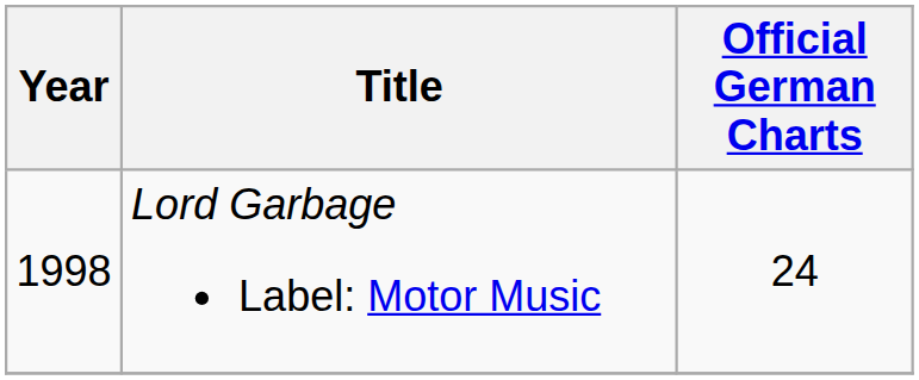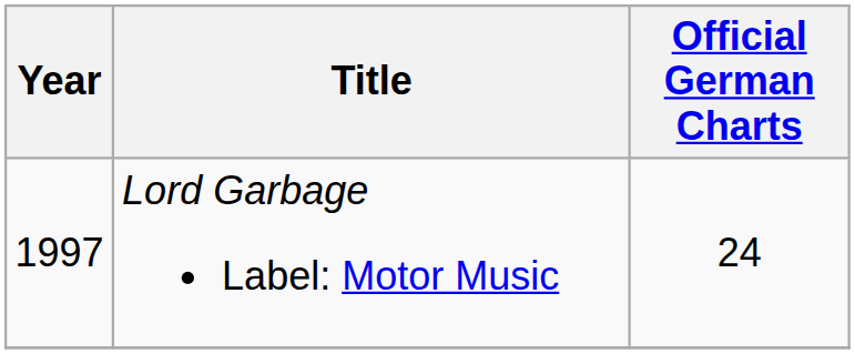 <table class="wikitable">
 <tr>
 <th>Year</th>
 <th width="200">Title</th>
 <th style="width:5em"><a href='#'>Official German Charts</a></th>
 </tr>
 <tr align="center">
-<td>1998</td>
+<td>1997</td>
 <td align="left"><em>Lord Garbage</em><br><ul><li>Label: <a href='#'>Motor Music</a></li></ul></td>
 <td>24</td>
 </tr>
 <tr>
 </tr>
 </table>
